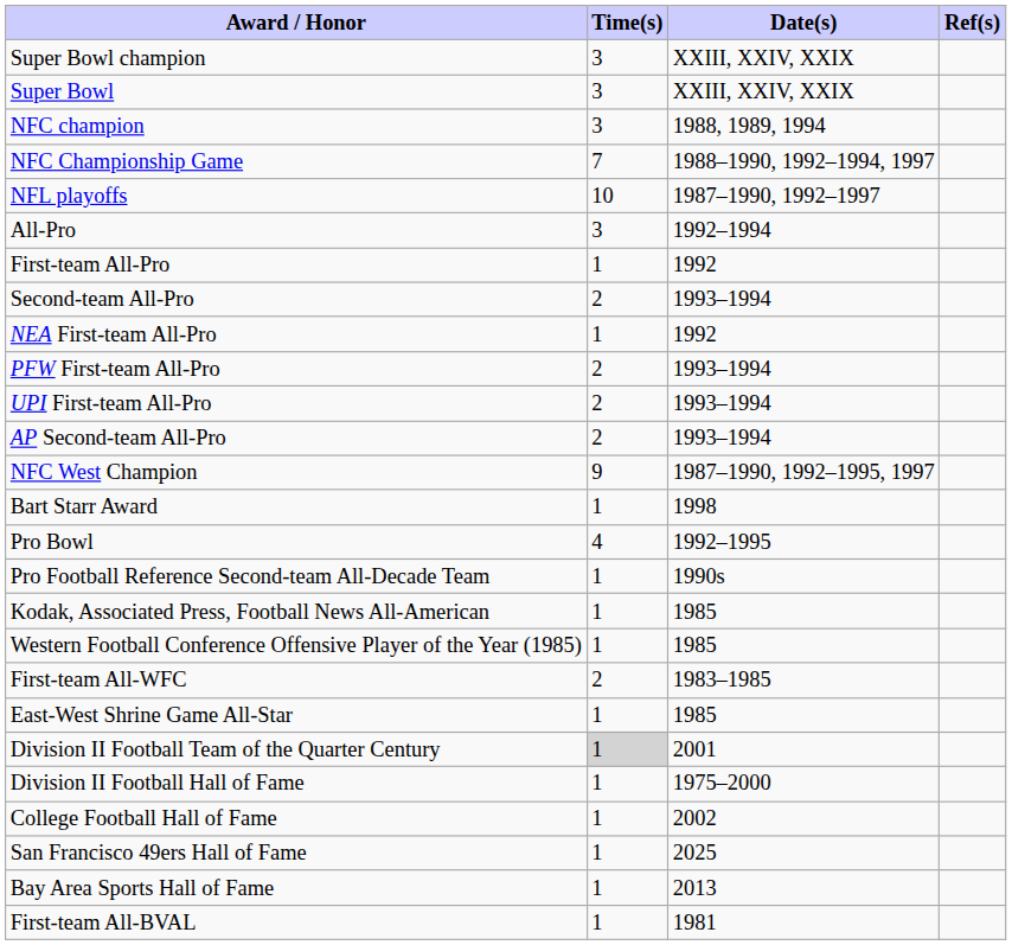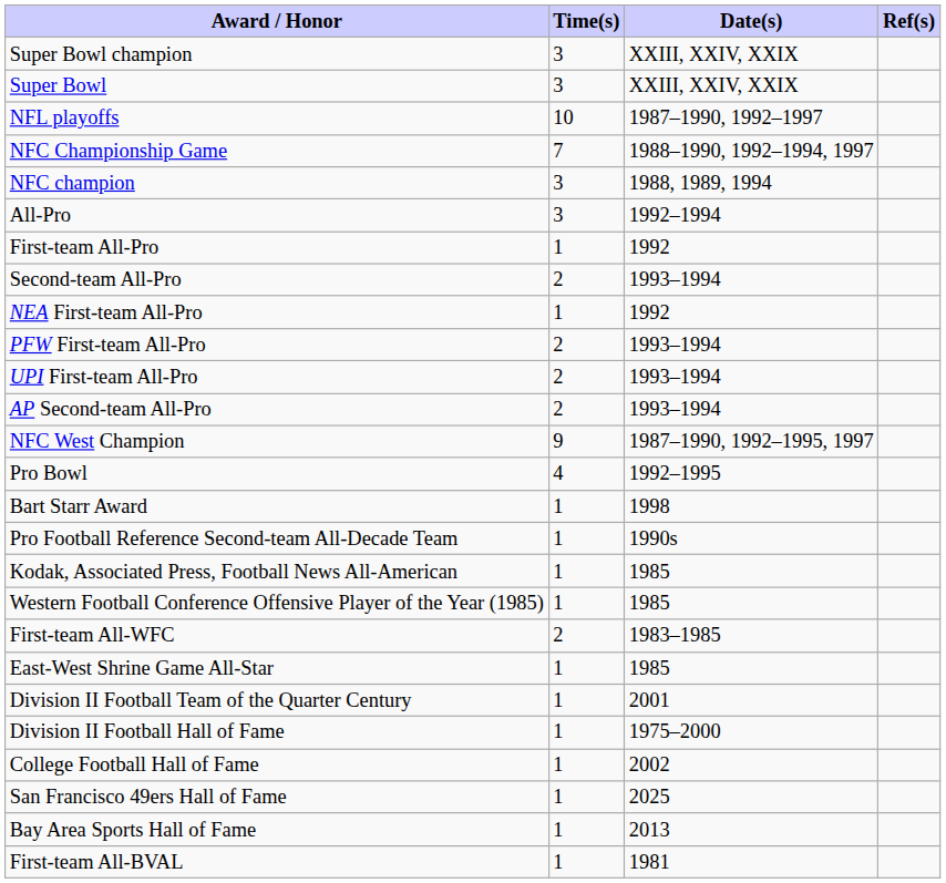 <table class="wikitable sortable">
 <tr>
 <th style="background:#ccf;">Award / Honor</th>
 <th style="background:#ccf;">Time(s)</th>
 <th style="background:#ccf;">Date(s)</th>
 <th style="background:#ccf;">Ref(s)</th>
 </tr>
 <tr>
 <td>Super Bowl champion</td>
 <td>3</td>
 <td>XXIII, XXIV, XXIX</td>
 <td></td>
 </tr>
 <tr>
 <td><a href='#'>Super Bowl</a></td>
 <td>3</td>
 <td>XXIII, XXIV, XXIX</td>
 <td></td>
 </tr>
 <tr>
-<td><a href='#'>NFC champion</a></td>
-<td>3</td>
-<td>1988, 1989, 1994</td>
+<td><a href='#'>NFL playoffs</a></td>
+<td>10</td>
+<td>1987–1990, 1992–1997</td>
 <td></td>
 </tr>
 <tr>
 <td><a href='#'>NFC Championship Game</a></td>
 <td>7</td>
 <td>1988–1990, 1992–1994, 1997</td>
 <td></td>
 </tr>
 <tr>
-<td><a href='#'>NFL playoffs</a></td>
-<td>10</td>
-<td>1987–1990, 1992–1997</td>
+<td><a href='#'>NFC champion</a></td>
+<td>3</td>
+<td>1988, 1989, 1994</td>
 <td></td>
 </tr>
 <tr>
 <td>All-Pro</td>
 <td>3</td>
 <td>1992–1994</td>
 <td></td>
 </tr>
 <tr>
 <td>First-team All-Pro</td>
 <td>1</td>
 <td>1992</td>
 <td></td>
 </tr>
 <tr>
 <td>Second-team All-Pro</td>
 <td>2</td>
 <td>1993–1994</td>
 <td></td>
 </tr>
 <tr>
 <td><em><a href='#'>NEA</a></em> First-team All-Pro</td>
 <td>1</td>
 <td>1992</td>
 <td></td>
 </tr>
 <tr>
 <td><em><a href='#'>PFW</a></em> First-team All-Pro</td>
 <td>2</td>
 <td>1993–1994</td>
 <td></td>
 </tr>
 <tr>
 <td><em><a href='#'>UPI</a></em> First-team All-Pro</td>
 <td>2</td>
 <td>1993–1994</td>
 <td></td>
 </tr>
 <tr>
 <td><em><a href='#'>AP</a></em> Second-team All-Pro</td>
 <td>2</td>
 <td>1993–1994</td>
 <td></td>
 </tr>
 <tr>
 <td><a href='#'>NFC West</a> Champion</td>
 <td>9</td>
 <td>1987–1990, 1992–1995, 1997</td>
 <td></td>
 </tr>
 <tr>
+<td>Pro Bowl</td>
+<td>4</td>
+<td>1992–1995</td>
+<td></td>
+</tr>
+<tr>
 <td>Bart Starr Award</td>
 <td>1</td>
 <td>1998</td>
-<td></td>
-</tr>
-<tr>
-<td>Pro Bowl</td>
-<td>4</td>
-<td>1992–1995</td>
 <td></td>
 </tr>
 <tr>
 <td>Pro Football Reference Second-team All-Decade Team</td>
 <td>1</td>
 <td>1990s</td>
 <td></td>
 </tr>
 <tr>
 <td>Kodak, Associated Press, Football News All-American</td>
 <td>1</td>
 <td>1985</td>
 <td></td>
 </tr>
 <tr>
 <td>Western Football Conference Offensive Player of the Year (1985)</td>
 <td>1</td>
 <td>1985</td>
 <td></td>
 </tr>
 <tr>
 <td>First-team All-WFC</td>
 <td>2</td>
 <td>1983–1985</td>
 <td></td>
 </tr>
 <tr>
 <td>East-West Shrine Game All-Star</td>
 <td>1</td>
 <td>1985</td>
 <td></td>
 </tr>
 <tr>
 <td>Division II Football Team of the Quarter Century</td>
-<td style="background: lightgrey;">1</td>
+<td>1</td>
 <td>2001</td>
 <td></td>
 </tr>
 <tr>
 <td>Division II Football Hall of Fame</td>
 <td>1</td>
 <td>1975–2000</td>
 <td></td>
 </tr>
 <tr>
 <td>College Football Hall of Fame</td>
 <td>1</td>
 <td>2002</td>
 <td></td>
 </tr>
 <tr>
 <td>San Francisco 49ers Hall of Fame</td>
 <td>1</td>
 <td>2025</td>
 <td></td>
 </tr>
 <tr>
 <td>Bay Area Sports Hall of Fame</td>
 <td>1</td>
 <td>2013</td>
 <td></td>
 </tr>
 <tr>
 <td>First-team All-BVAL</td>
 <td>1</td>
 <td>1981</td>
 <td></td>
 </tr>
 </table>
